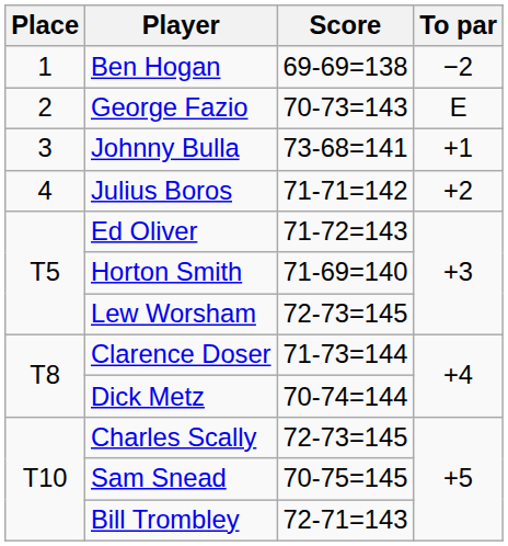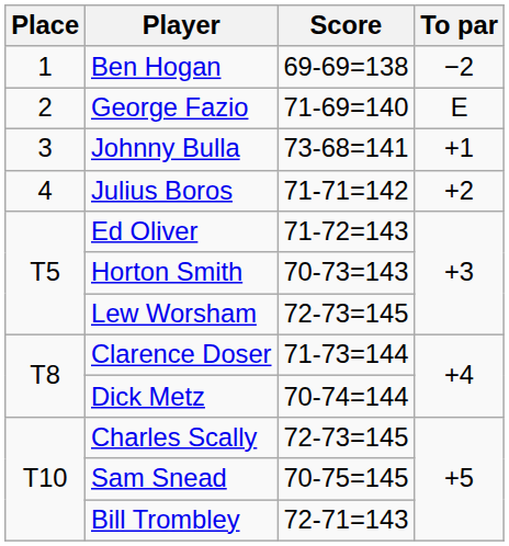 <table class=wikitable>
 <tr>
 <th>Place</th>
 <th>Player</th>
 <th>Score</th>
 <th>To par</th>
 </tr>
 <tr>
 <td align=center>1</td>
 <td> <a href='#'>Ben Hogan</a></td>
 <td>69-69=138</td>
 <td align=center>−2</td>
 </tr>
 <tr>
 <td align=center>2</td>
 <td> <a href='#'>George Fazio</a></td>
-<td>70-73=143</td>
+<td>71-69=140</td>
 <td align=center>E</td>
 </tr>
 <tr>
 <td align=center>3</td>
 <td> <a href='#'>Johnny Bulla</a></td>
 <td>73-68=141</td>
 <td align=center>+1</td>
 </tr>
 <tr>
 <td align=center>4</td>
 <td> <a href='#'>Julius Boros</a></td>
 <td>71-71=142</td>
 <td align=center>+2</td>
 </tr>
 <tr>
 <td rowspan=3 align=center>T5</td>
 <td> <a href='#'>Ed Oliver</a></td>
 <td>71-72=143</td>
 <td rowspan=3 align=center>+3</td>
 </tr>
 <tr>
 <td> <a href='#'>Horton Smith</a></td>
-<td>71-69=140</td>
+<td>70-73=143</td>
 </tr>
 <tr>
 <td> <a href='#'>Lew Worsham</a></td>
 <td>72-73=145</td>
 </tr>
 <tr>
 <td rowspan=2 align=center>T8</td>
 <td> <a href='#'>Clarence Doser</a></td>
 <td>71-73=144</td>
 <td rowspan=2 align=center>+4</td>
 </tr>
 <tr>
 <td> <a href='#'>Dick Metz</a></td>
 <td>70-74=144</td>
 </tr>
 <tr>
 <td rowspan=3 align=center>T10</td>
 <td> <a href='#'>Charles Scally</a></td>
 <td>72-73=145</td>
 <td rowspan=3 align=center>+5</td>
 </tr>
 <tr>
 <td> <a href='#'>Sam Snead</a></td>
 <td>70-75=145</td>
 </tr>
 <tr>
 <td> <a href='#'>Bill Trombley</a></td>
 <td>72-71=143</td>
 </tr>
 </table>
